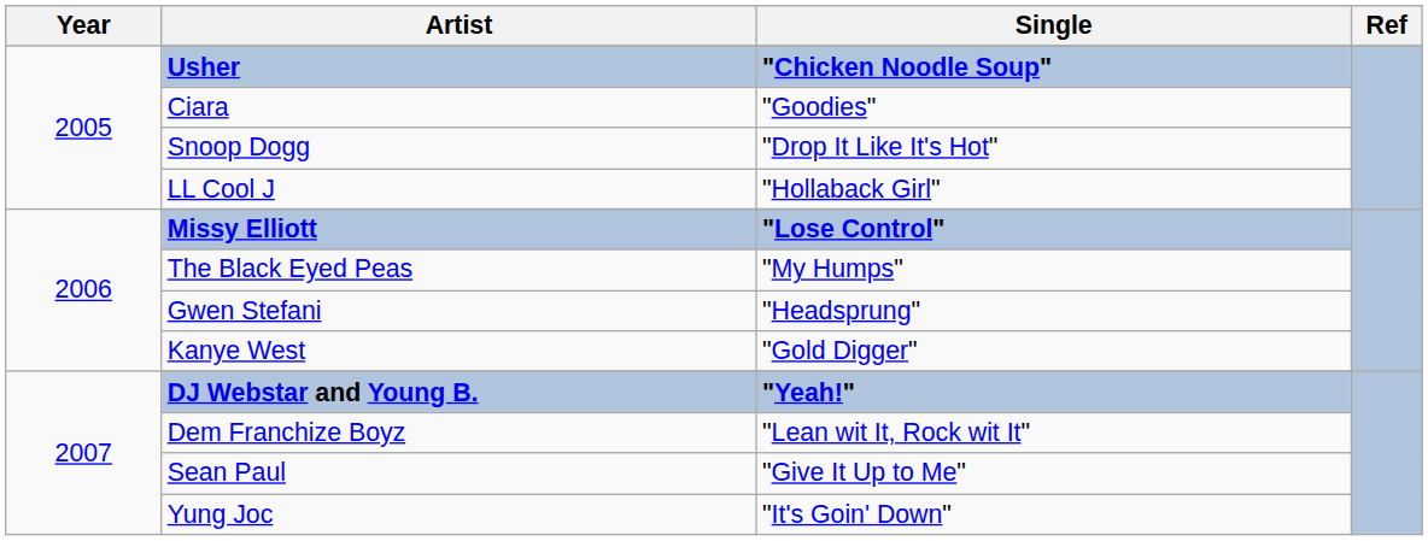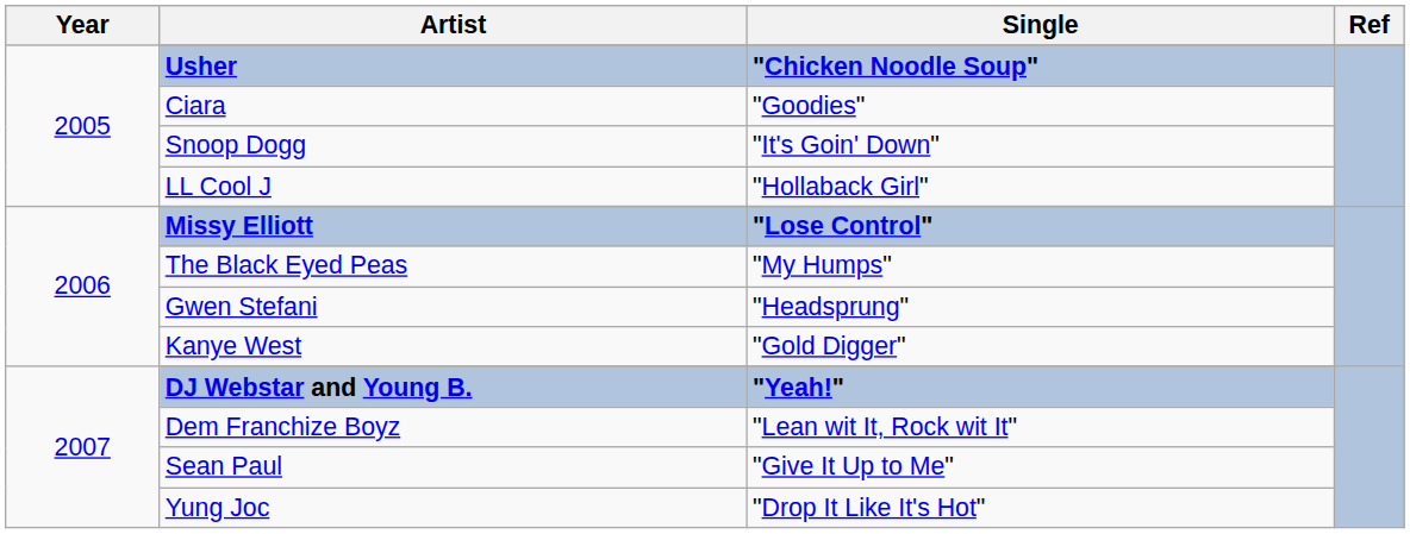 <table class="wikitable" style="width:100%;">
 <tr style="background:#bebebe;">
 <th style="width:11%;">Year</th>
 <th style="width:42%;">Artist</th>
 <th style="width:42%;">Single</th>
 <th style="width:5%;">Ref</th>
 </tr>
 <tr>
 <td rowspan="5" align="center"><a href='#'>2005</a></td>
 </tr>
 <tr style="background:#B0C4DE">
 <td><strong><a href='#'>Usher</a> </strong></td>
 <td><strong>"<a href='#'>Chicken Noodle Soup</a>"</strong></td>
 <td rowspan="5" align="center"></td>
 </tr>
 <tr>
 <td><a href='#'>Ciara</a> </td>
 <td>"<a href='#'>Goodies</a>"</td>
 </tr>
 <tr>
 <td><a href='#'>Snoop Dogg</a> </td>
-<td>"<a href='#'>Drop It Like It's Hot</a>"</td>
+<td>"<a href='#'>It's Goin' Down</a>"</td>
 </tr>
 <tr>
 <td><a href='#'>LL Cool J</a></td>
 <td>"<a href='#'>Hollaback Girl</a>"</td>
 </tr>
 <tr>
 <td rowspan="5" align="center"><a href='#'>2006</a></td>
 </tr>
 <tr style="background:#B0C4DE">
 <td><strong><a href='#'>Missy Elliott</a> </strong></td>
 <td><strong>"<a href='#'>Lose Control</a>"</strong></td>
 <td rowspan="5" align="center"></td>
 </tr>
 <tr>
 <td><a href='#'>The Black Eyed Peas</a></td>
 <td>"<a href='#'>My Humps</a>"</td>
 </tr>
 <tr>
 <td><a href='#'>Gwen Stefani</a></td>
 <td>"<a href='#'>Headsprung</a>"</td>
 </tr>
 <tr>
 <td><a href='#'>Kanye West</a> </td>
 <td>"<a href='#'>Gold Digger</a>"</td>
 </tr>
 <tr>
 <td rowspan="5" align="center"><a href='#'>2007</a></td>
 </tr>
 <tr style="background:#B0C4DE">
 <td><strong><a href='#'>DJ Webstar</a> and <a href='#'>Young B.</a> </strong></td>
 <td><strong>"<a href='#'>Yeah!</a>"</strong></td>
 <td rowspan="4" align="center"></td>
 </tr>
 <tr>
 <td><a href='#'>Dem Franchize Boyz</a> </td>
 <td>"<a href='#'>Lean wit It, Rock wit It</a>"</td>
 </tr>
 <tr>
 <td><a href='#'>Sean Paul</a></td>
 <td>"<a href='#'>Give It Up to Me</a>"</td>
 </tr>
 <tr>
 <td><a href='#'>Yung Joc</a></td>
-<td>"<a href='#'>It's Goin' Down</a>"</td>
+<td>"<a href='#'>Drop It Like It's Hot</a>"</td>
 </tr>
 </table>
